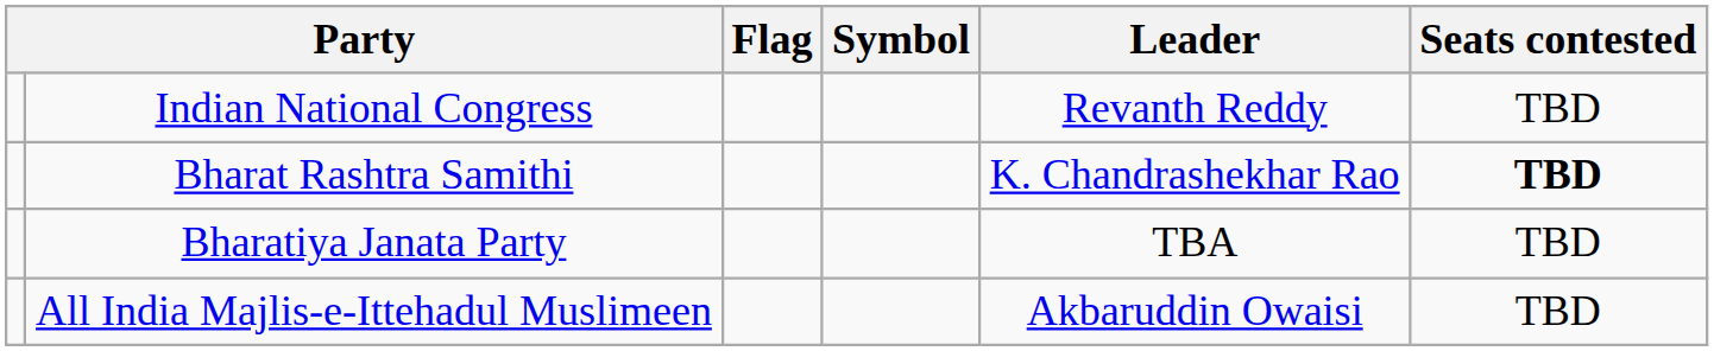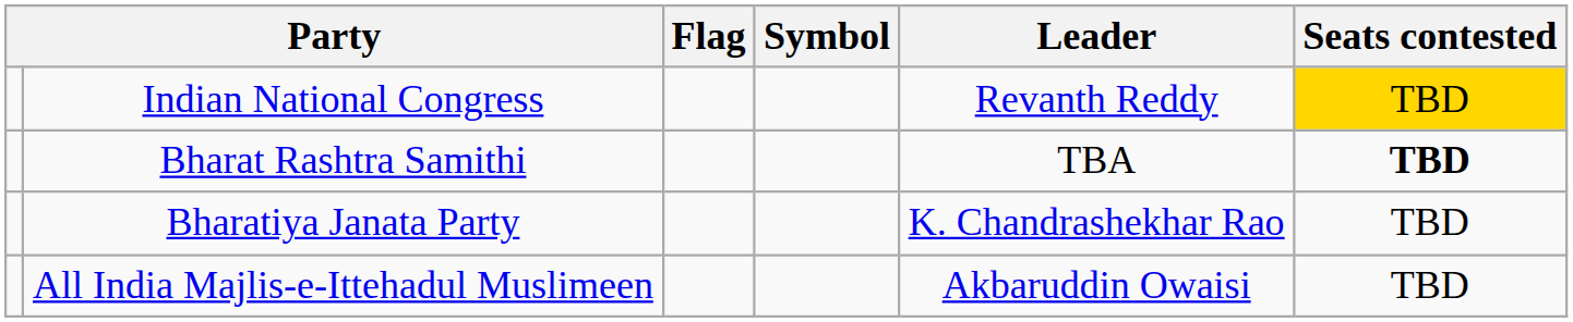 <table class="wikitable"  style="text-align:center">
 <tr>
 <th colspan="2">Party</th>
 <th>Flag</th>
 <th>Symbol</th>
 <th>Leader</th>
 <th>Seats contested</th>
 </tr>
 <tr>
 <td></td>
 <td><a href='#'>Indian National Congress</a></td>
 <td></td>
 <td></td>
 <td><a href='#'>Revanth Reddy</a></td>
-<td>TBD</td>
+<td style="background: gold;">TBD</td>
 </tr>
 <tr>
 <td></td>
 <td><a href='#'>Bharat Rashtra Samithi</a></td>
 <td></td>
 <td></td>
-<td><a href='#'>K. Chandrashekhar Rao</a></td>
+<td>TBA</td>
 <td><strong>TBD</strong></td>
 </tr>
 <tr>
 <td></td>
 <td><a href='#'>Bharatiya Janata Party</a></td>
 <td></td>
 <td></td>
-<td>TBA</td>
+<td><a href='#'>K. Chandrashekhar Rao</a></td>
 <td>TBD</td>
 </tr>
 <tr>
 <td></td>
 <td><a href='#'>All India Majlis-e-Ittehadul Muslimeen</a></td>
 <td></td>
 <td></td>
 <td><a href='#'>Akbaruddin Owaisi</a></td>
 <td>TBD</td>
 </tr>
 </table>
